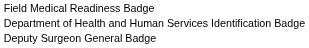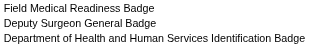 <table>
 <tr>
 <td></td>
 <td>Field Medical Readiness Badge</td>
 </tr>
 <tr>
 <td></td>
-<td>Department of Health and Human Services Identification Badge</td>
+<td>Deputy Surgeon General Badge</td>
 </tr>
 <tr>
 <td></td>
-<td>Deputy Surgeon General Badge</td>
+<td>Department of Health and Human Services Identification Badge</td>
 </tr>
 </table>
